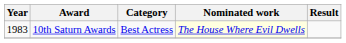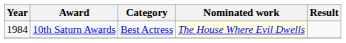 <table class="wikitable sortable" style="text-align:center;">
 <tr>
 <th>Year</th>
 <th>Award</th>
 <th>Category</th>
 <th>Nominated work</th>
 <th>Result</th>
 </tr>
 <tr>
-<td>1983</td>
+<td>1984</td>
 <td><a href='#'>10th Saturn Awards</a></td>
 <td><a href='#'>Best Actress</a></td>
 <td style="background: lightyellow;"><em><a href='#'>The House Where Evil Dwells</a></em></td>
 <td></td>
 </tr>
 <tr>
 </tr>
 </table>
